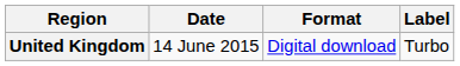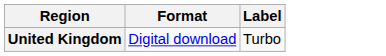 <table class="wikitable plainrowheaders">
 <tr>
 <th>Region</th>
-<th>Date</th>
 <th>Format</th>
 <th>Label</th>
 </tr>
 <tr>
 <th scope="row">United Kingdom</th>
-<td>14 June 2015</td>
 <td><a href='#'>Digital download</a></td>
 <td>Turbo</td>
 </tr>
 </table>
